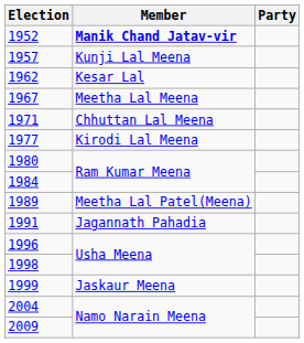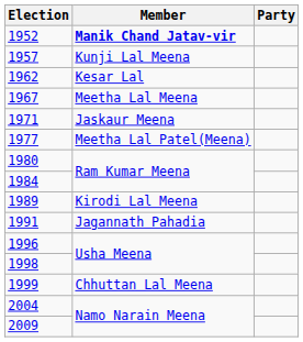 <table class="wikitable sortable">
 <tr>
 <th>Election</th>
 <th>Member</th>
 <th colspan="2">Party</th>
 </tr>
 <tr>
 <td><a href='#'>1952</a></td>
 <td><strong><a href='#'>Manik Chand Jatav-vir</a></strong></td>
 <td></td>
 </tr>
 <tr>
 <td><a href='#'>1957</a></td>
 <td><a href='#'>Kunji Lal Meena</a></td>
 <td></td>
 </tr>
 <tr>
 <td><a href='#'>1962</a></td>
 <td><a href='#'>Kesar Lal</a></td>
 <td></td>
 </tr>
 <tr>
 <td><a href='#'>1967</a></td>
 <td><a href='#'>Meetha Lal Meena</a></td>
 </tr>
 <tr>
 <td><a href='#'>1971</a></td>
-<td><a href='#'>Chhuttan Lal Meena</a></td>
+<td><a href='#'>Jaskaur Meena</a></td>
 <td></td>
 </tr>
 <tr>
 <td><a href='#'>1977</a></td>
-<td><a href='#'>Kirodi Lal Meena</a></td>
+<td><a href='#'>Meetha Lal Patel(Meena)</a></td>
 <td></td>
 </tr>
 <tr>
 <td><a href='#'>1980</a></td>
 <td rowspan=2><a href='#'>Ram Kumar Meena</a></td>
 <td></td>
 </tr>
 <tr>
 <td><a href='#'>1984</a></td>
 </tr>
 <tr>
 <td><a href='#'>1989</a></td>
-<td><a href='#'>Meetha Lal Patel(Meena)</a></td>
+<td><a href='#'>Kirodi Lal Meena</a></td>
 <td></td>
 </tr>
 <tr>
 <td><a href='#'>1991</a></td>
 <td><a href='#'>Jagannath Pahadia</a></td>
 </tr>
 <tr>
 <td><a href='#'>1996</a></td>
 <td rowspan=2><a href='#'>Usha Meena</a></td>
 <td></td>
 </tr>
 <tr>
 <td><a href='#'>1998</a></td>
 </tr>
 <tr>
 <td><a href='#'>1999</a></td>
-<td><a href='#'>Jaskaur Meena</a></td>
+<td><a href='#'>Chhuttan Lal Meena</a></td>
 <td></td>
 </tr>
 <tr>
 <td><a href='#'>2004</a></td>
 <td rowspan=2><a href='#'>Namo Narain Meena</a></td>
 <td></td>
 </tr>
 <tr>
 <td><a href='#'>2009</a></td>
 </tr>
 </table>
